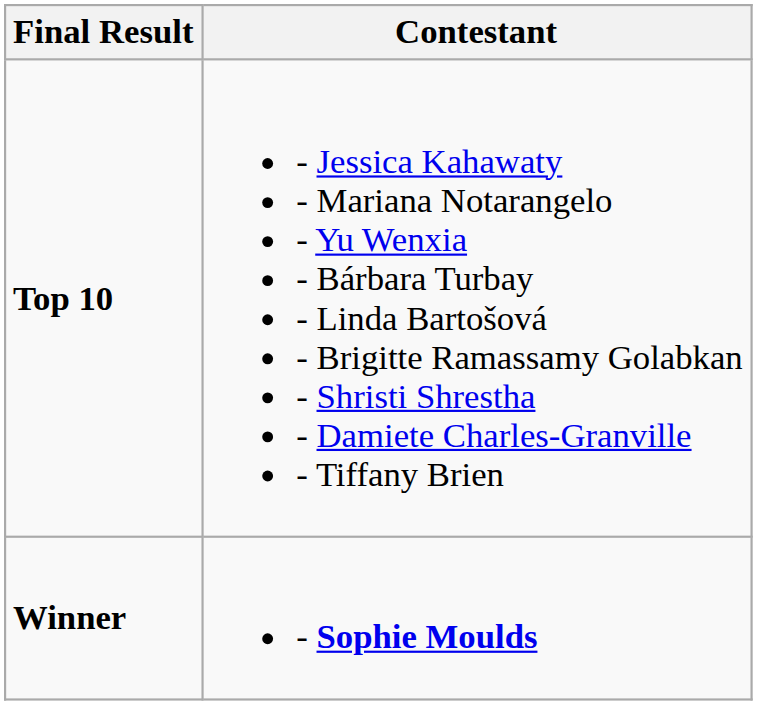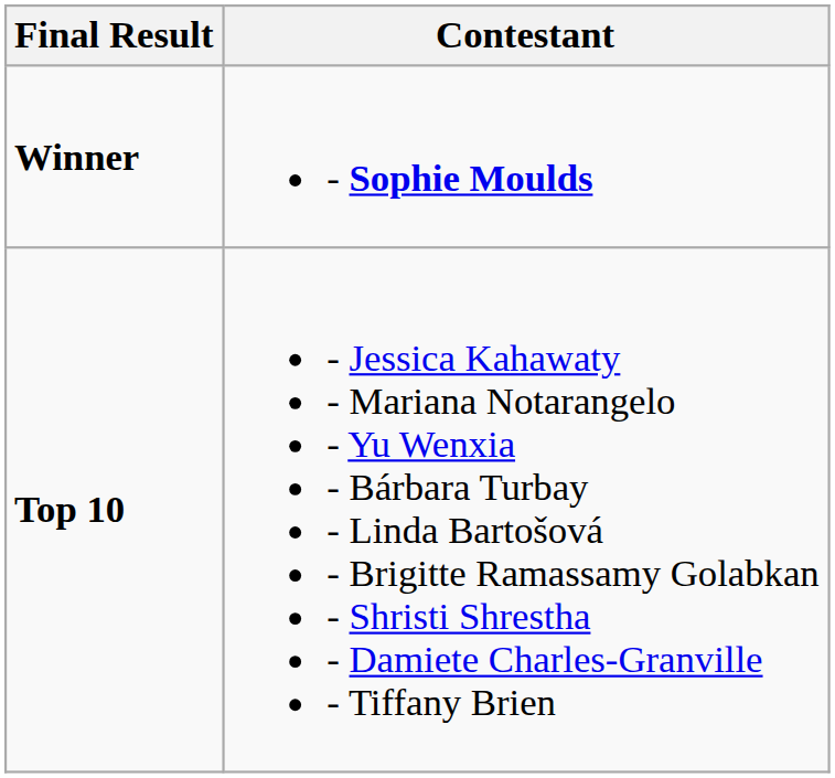 <table class="wikitable">
 <tr>
 <th>Final Result</th>
 <th>Contestant</th>
 </tr>
 <tr>
+<td><strong>Winner</strong></td>
+<td><br><ul><li><strong></strong> - <strong><a href='#'>Sophie Moulds</a></strong></li></ul></td>
+</tr>
+<tr>
 <td><strong>Top 10</strong></td>
 <td><br><ul><li><strong></strong> - <a href='#'>Jessica Kahawaty</a></li><li><strong></strong> - Mariana Notarangelo</li><li><strong></strong> - <a href='#'>Yu Wenxia</a></li><li><strong></strong> - Bárbara Turbay</li><li><strong></strong> - Linda Bartošová</li><li><strong></strong> - Brigitte Ramassamy Golabkan</li><li><strong></strong> - <a href='#'>Shristi Shrestha</a></li><li><strong></strong> - <a href='#'>Damiete Charles-Granville</a></li><li><strong></strong> - Tiffany Brien</li></ul></td>
 </tr>
-<tr>
-<td><strong>Winner</strong></td>
-<td><br><ul><li><strong></strong> - <strong><a href='#'>Sophie Moulds</a></strong></li></ul></td>
-</tr>
 </table>
